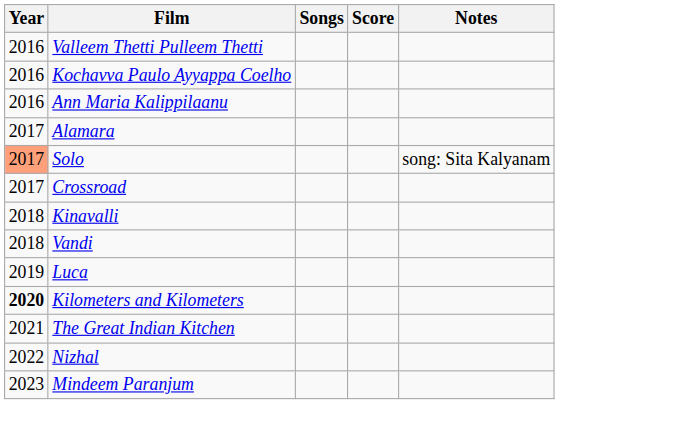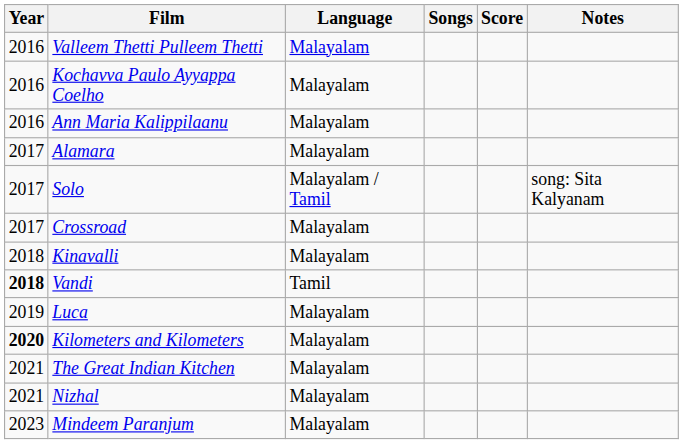 <table class="wikitable sortable">
 <tr>
 <th>Year</th>
 <th>Film</th>
+<th>Language</th>
 <th>Songs</th>
 <th>Score</th>
 <th class="unsortable">Notes</th>
 </tr>
 <tr>
 <td>2016</td>
 <td><em><a href='#'>Valleem Thetti Pulleem Thetti</a></em></td>
+<td><a href='#'>Malayalam</a></td>
 <td></td>
 <td></td>
 <td></td>
 </tr>
 <tr>
 <td>2016</td>
 <td><em><a href='#'>Kochavva Paulo Ayyappa Coelho</a></em></td>
+<td>Malayalam</td>
 <td></td>
 <td></td>
 <td></td>
 </tr>
 <tr>
 <td>2016</td>
 <td><em><a href='#'>Ann Maria Kalippilaanu</a></em></td>
+<td>Malayalam</td>
 <td></td>
 <td></td>
 <td></td>
 </tr>
 <tr>
 <td>2017</td>
 <td><em><a href='#'>Alamara</a></em></td>
+<td>Malayalam</td>
 <td></td>
 <td></td>
 <td></td>
 </tr>
 <tr>
-<td style="background: lightsalmon;">2017</td>
+<td>2017</td>
 <td><em><a href='#'>Solo</a></em></td>
+<td>Malayalam / <a href='#'>Tamil</a></td>
 <td></td>
 <td></td>
 <td>song: Sita Kalyanam</td>
 </tr>
 <tr>
 <td>2017</td>
 <td><em><a href='#'>Crossroad</a></em></td>
+<td>Malayalam</td>
 <td></td>
 <td></td>
 <td></td>
 </tr>
 <tr>
 <td>2018</td>
 <td><em><a href='#'>Kinavalli</a></em></td>
+<td>Malayalam</td>
 <td></td>
 <td></td>
 <td></td>
 </tr>
 <tr>
-<td>2018</td>
+<td><strong>2018</strong></td>
 <td><em><a href='#'>Vandi</a></em></td>
+<td>Tamil</td>
 <td></td>
 <td></td>
 <td></td>
 </tr>
 <tr>
 <td>2019</td>
 <td><em><a href='#'>Luca</a></em></td>
+<td>Malayalam</td>
 <td></td>
 <td></td>
 <td></td>
 </tr>
 <tr>
 <td><strong>2020</strong></td>
 <td><em><a href='#'>Kilometers and Kilometers</a></em></td>
+<td>Malayalam</td>
 <td></td>
 <td></td>
 <td></td>
 </tr>
 <tr>
 <td>2021</td>
 <td><em><a href='#'>The Great Indian Kitchen</a></em></td>
+<td>Malayalam</td>
 <td></td>
 <td></td>
 <td></td>
 </tr>
 <tr>
-<td>2022</td>
+<td>2021</td>
 <td><em><a href='#'>Nizhal</a></em></td>
+<td>Malayalam</td>
 <td></td>
 <td></td>
 <td></td>
 </tr>
 <tr>
 <td>2023</td>
 <td><em><a href='#'>Mindeem Paranjum</a></em></td>
+<td>Malayalam</td>
 <td></td>
 <td></td>
 <td></td>
 </tr>
 </table>
